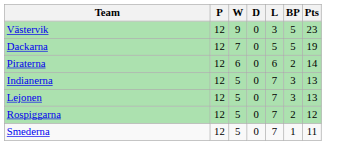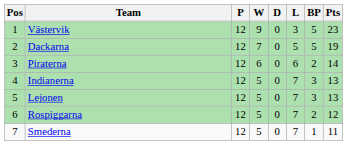 <table class="wikitable" style="font-size: 100%">
 <tr>
+<th width=20>Pos</th>
 <th width=300>Team</th>
 <th width=20>P</th>
 <th width=20>W</th>
 <th width=20>D</th>
 <th width=20>L</th>
 <th width=20>BP</th>
 <th width=20>Pts</th>
 </tr>
 <tr align=center style="background:#ACE1AF;">
+<td>1</td>
 <td align="left"><a href='#'>Västervik</a></td>
 <td>12</td>
 <td>9</td>
 <td>0</td>
 <td>3</td>
 <td>5</td>
 <td>23</td>
 </tr>
 <tr align=center style="background:#ACE1AF;">
+<td>2</td>
 <td align="left"><a href='#'>Dackarna</a></td>
 <td>12</td>
 <td>7</td>
 <td>0</td>
 <td>5</td>
 <td>5</td>
 <td>19</td>
 </tr>
 <tr align=center style="background:#ACE1AF;">
+<td>3</td>
 <td align="left"><a href='#'>Piraterna</a></td>
 <td>12</td>
 <td>6</td>
 <td>0</td>
 <td>6</td>
 <td>2</td>
 <td>14</td>
 </tr>
 <tr align=center style="background:#ACE1AF;">
+<td>4</td>
 <td align="left"><a href='#'>Indianerna</a></td>
 <td>12</td>
 <td>5</td>
 <td>0</td>
 <td>7</td>
 <td>3</td>
 <td>13</td>
 </tr>
 <tr align=center style="background:#ACE1AF;">
+<td>5</td>
 <td align="left"><a href='#'>Lejonen</a></td>
 <td>12</td>
 <td>5</td>
 <td>0</td>
 <td>7</td>
 <td>3</td>
 <td>13</td>
 </tr>
 <tr align=center style="background:#ACE1AF;">
+<td>6</td>
 <td align="left"><a href='#'>Rospiggarna</a></td>
 <td>12</td>
 <td>5</td>
 <td>0</td>
 <td>7</td>
 <td>2</td>
 <td>12</td>
 </tr>
 <tr align=center>
+<td>7</td>
 <td align="left"><a href='#'>Smederna</a></td>
 <td>12</td>
 <td>5</td>
 <td>0</td>
 <td>7</td>
 <td>1</td>
 <td>11</td>
 </tr>
 </table>
